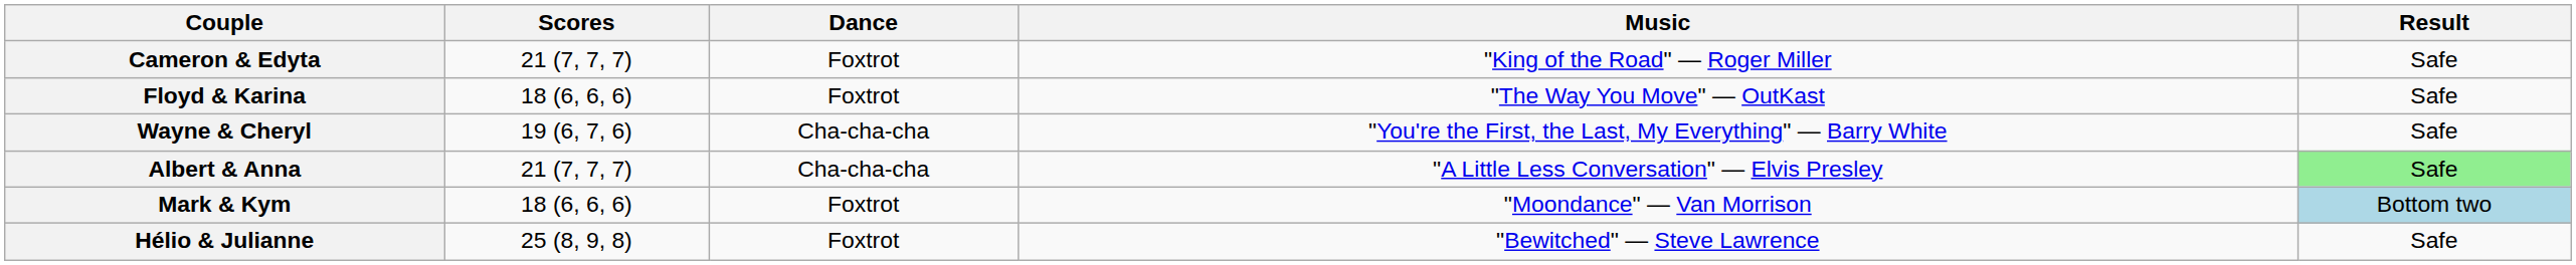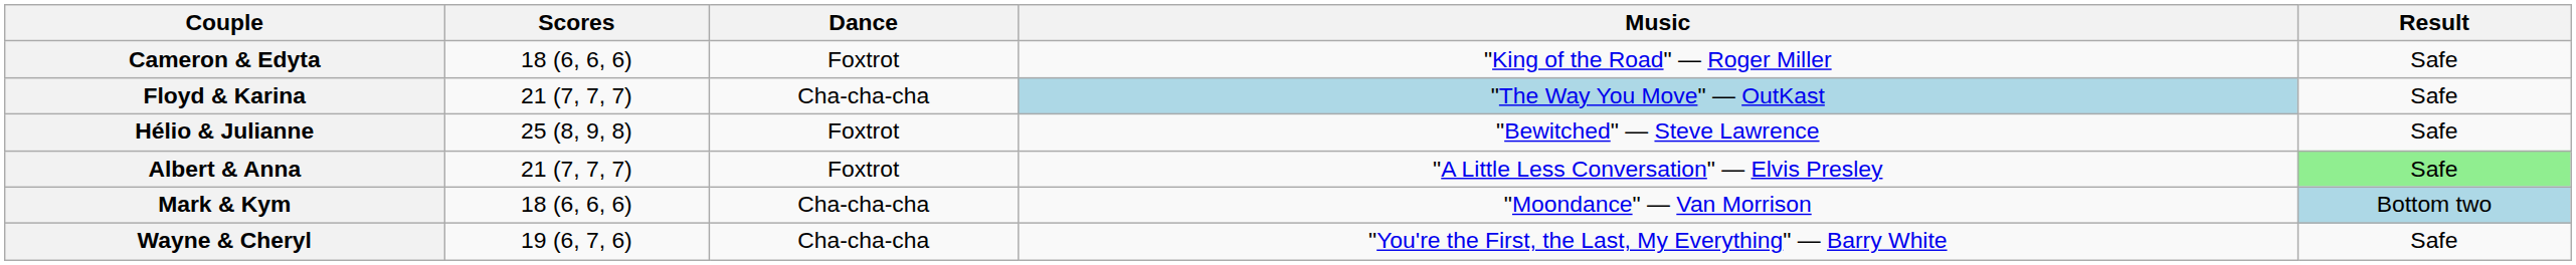 <table class="wikitable sortable" style="text-align:center; width:90%">
 <tr>
 <th scope="col">Couple</th>
 <th scope="col">Scores</th>
 <th scope="col" class="unsortable">Dance</th>
 <th scope="col" class="unsortable">Music</th>
 <th scope="col" class="unsortable">Result</th>
 </tr>
 <tr>
 <th scope="row">Cameron & Edyta</th>
-<td>21 (7, 7, 7)</td>
+<td>18 (6, 6, 6)</td>
 <td>Foxtrot</td>
 <td>"<a href='#'>King of the Road</a>" — <a href='#'>Roger Miller</a></td>
 <td>Safe</td>
 </tr>
 <tr>
 <th scope="row">Floyd & Karina</th>
+<td>21 (7, 7, 7)</td>
+<td>Cha-cha-cha</td>
+<td style="background: lightblue;">"<a href='#'>The Way You Move</a>" — <a href='#'>OutKast</a></td>
+<td>Safe</td>
+</tr>
+<tr>
+<th scope="row">Hélio & Julianne</th>
+<td>25 (8, 9, 8)</td>
+<td>Foxtrot</td>
+<td>"<a href='#'>Bewitched</a>" — <a href='#'>Steve Lawrence</a></td>
+<td>Safe</td>
+</tr>
+<tr>
+<th scope="row">Albert & Anna</th>
+<td>21 (7, 7, 7)</td>
+<td>Foxtrot</td>
+<td>"<a href='#'>A Little Less Conversation</a>" — <a href='#'>Elvis Presley</a></td>
+<td style="background: lightgreen;">Safe</td>
+</tr>
+<tr>
+<th scope="row">Mark & Kym</th>
 <td>18 (6, 6, 6)</td>
-<td>Foxtrot</td>
-<td>"<a href='#'>The Way You Move</a>" — <a href='#'>OutKast</a></td>
-<td>Safe</td>
+<td>Cha-cha-cha</td>
+<td>"<a href='#'>Moondance</a>" — <a href='#'>Van Morrison</a></td>
+<td bgcolor=lightblue>Bottom two</td>
 </tr>
 <tr>
 <th scope="row">Wayne & Cheryl</th>
 <td>19 (6, 7, 6)</td>
 <td>Cha-cha-cha</td>
 <td>"<a href='#'>You're the First, the Last, My Everything</a>" — <a href='#'>Barry White</a></td>
 <td>Safe</td>
 </tr>
-<tr>
-<th scope="row">Albert & Anna</th>
-<td>21 (7, 7, 7)</td>
-<td>Cha-cha-cha</td>
-<td>"<a href='#'>A Little Less Conversation</a>" — <a href='#'>Elvis Presley</a></td>
-<td style="background: lightgreen;">Safe</td>
-</tr>
-<tr>
-<th scope="row">Mark & Kym</th>
-<td>18 (6, 6, 6)</td>
-<td>Foxtrot</td>
-<td>"<a href='#'>Moondance</a>" — <a href='#'>Van Morrison</a></td>
-<td bgcolor=lightblue>Bottom two</td>
-</tr>
-<tr>
-<th scope="row">Hélio & Julianne</th>
-<td>25 (8, 9, 8)</td>
-<td>Foxtrot</td>
-<td>"<a href='#'>Bewitched</a>" — <a href='#'>Steve Lawrence</a></td>
-<td>Safe</td>
-</tr>
 </table>
